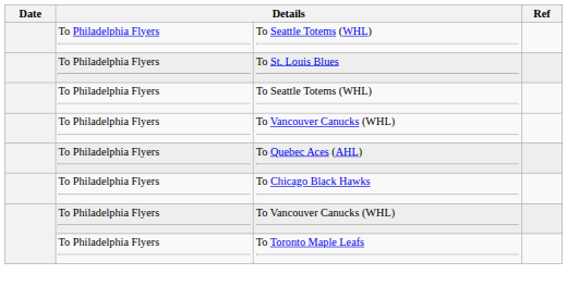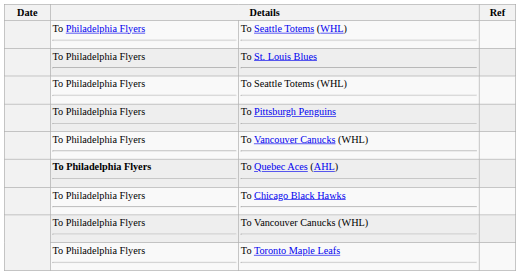 <table class="wikitable plainrowheaders" style="width: 50em;">
 <tr>
 <th scope="col">Date</th>
 <th scope="col" colspan="2">Details</th>
 <th scope="col">Ref</th>
 </tr>
 <tr>
 <th scope="row"></th>
 <td valign="top">To <a href='#'>Philadelphia Flyers</a> <hr></td>
 <td valign="top">To <a href='#'>Seattle Totems</a> (<a href='#'>WHL</a>) <hr> </td>
 <td></td>
 </tr>
 <tr bgcolor="#eeeeee">
 <th scope="row"></th>
 <td valign="top">To Philadelphia Flyers <hr></td>
 <td valign="top">To <a href='#'>St. Louis Blues</a> <hr></td>
 <td></td>
 </tr>
 <tr>
 <th scope="row"></th>
 <td valign="top">To Philadelphia Flyers <hr></td>
 <td valign="top">To Seattle Totems (WHL) <hr></td>
 <td></td>
 </tr>
+<tr bgcolor="#eeeeee">
+<th scope="row"></th>
+<td valign="top">To Philadelphia Flyers <hr> </td>
+<td valign="top">To <a href='#'>Pittsburgh Penguins</a> <hr> </td>
+<td></td>
+</tr>
 <tr>
 <th scope="row"></th>
 <td valign="top">To Philadelphia Flyers <hr> </td>
 <td valign="top">To <a href='#'>Vancouver Canucks</a> (WHL) <hr> </td>
 <td></td>
 </tr>
 <tr bgcolor="#eeeeee">
 <th scope="row"></th>
-<td valign="top">To Philadelphia Flyers <hr> </td>
+<td valign="top"><strong>To Philadelphia Flyers <hr> </strong></td>
 <td valign="top">To <a href='#'>Quebec Aces</a>  (<a href='#'>AHL</a>)<hr> </td>
 <td></td>
 </tr>
 <tr>
 <th scope="row"></th>
 <td valign="top">To Philadelphia Flyers <hr> </td>
 <td valign="top">To <a href='#'>Chicago Black Hawks</a> <hr> </td>
 <td></td>
 </tr>
 <tr bgcolor="#eeeeee">
 <th scope="row" rowspan=2></th>
 <td valign="top">To Philadelphia Flyers <hr> </td>
 <td valign="top">To Vancouver Canucks (WHL) <hr> </td>
 <td></td>
 </tr>
 <tr>
 <td valign="top">To Philadelphia Flyers <hr> </td>
 <td valign="top">To <a href='#'>Toronto Maple Leafs</a><hr> </td>
 <td></td>
 </tr>
 </table>
